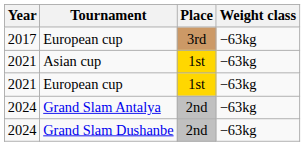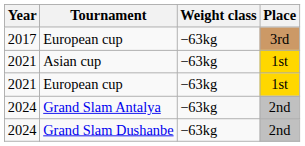 <table class="wikitable">
 <tr>
 <th>Year</th>
 <th>Tournament</th>
+<th>Weight class</th>
 <th>Place</th>
-<th>Weight class</th>
 </tr>
 <tr>
 <td>2017</td>
 <td>European cup</td>
+<td>−63kg</td>
 <td bgcolor="cc9966" align="center">3rd</td>
-<td>−63kg</td>
 </tr>
 <tr>
 <td>2021</td>
 <td>Asian cup</td>
+<td>−63kg</td>
 <td bgcolor="gold" align="center">1st</td>
-<td>−63kg</td>
 </tr>
 <tr>
 <td>2021</td>
 <td>European cup</td>
+<td>−63kg</td>
 <td bgcolor="gold" align="center">1st</td>
-<td>−63kg</td>
 </tr>
 <tr>
 <td>2024</td>
 <td><a href='#'>Grand Slam Antalya</a></td>
+<td>−63kg</td>
 <td bgcolor="silver" align="center">2nd</td>
-<td>−63kg</td>
 </tr>
 <tr>
 <td>2024</td>
 <td><a href='#'>Grand Slam Dushanbe</a></td>
+<td>−63kg</td>
 <td bgcolor="silver" align="center">2nd</td>
-<td>−63kg</td>
 </tr>
 </table>
